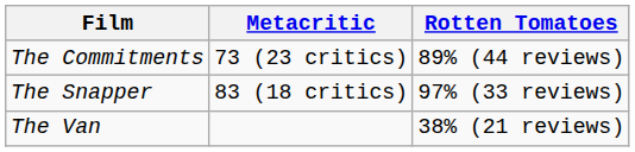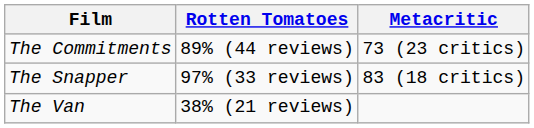 <table class="wikitable sortable" border="1" style="text-align: center;">
 <tr>
 <th>Film</th>
+<th><a href='#'>Rotten Tomatoes</a></th>
 <th><a href='#'>Metacritic</a></th>
-<th><a href='#'>Rotten Tomatoes</a></th>
 </tr>
 <tr>
 <td style="text-align: left;"><em>The Commitments</em></td>
+<td>89% (44 reviews)</td>
 <td>73 (23 critics)</td>
-<td>89% (44 reviews)</td>
 </tr>
 <tr>
 <td style="text-align: left;"><em>The Snapper</em></td>
+<td>97% (33 reviews)</td>
 <td>83 (18 critics)</td>
-<td>97% (33 reviews)</td>
 </tr>
 <tr>
 <td style="text-align: left;"><em>The Van</em></td>
+<td>38% (21 reviews)</td>
 <td></td>
-<td>38% (21 reviews)</td>
 </tr>
 </table>
